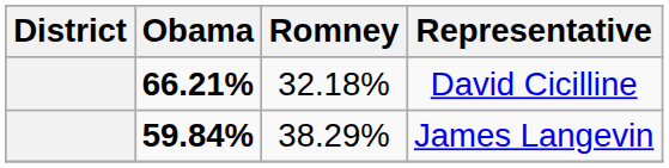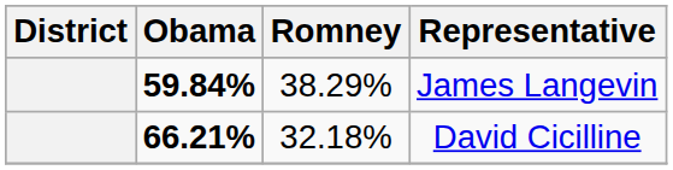 <table class=wikitable>
 <tr>
 <th>District</th>
 <th>Obama</th>
 <th>Romney</th>
 <th>Representative</th>
 </tr>
 <tr align=center>
 <th></th>
+<td><strong>59.84%</strong></td>
+<td>38.29%</td>
+<td><a href='#'>James Langevin</a></td>
+</tr>
+<tr align=center>
+<th></th>
 <td><strong>66.21%</strong></td>
 <td>32.18%</td>
 <td><a href='#'>David Cicilline</a></td>
 </tr>
 <tr align=center>
-<th></th>
-<td><strong>59.84%</strong></td>
-<td>38.29%</td>
-<td><a href='#'>James Langevin</a></td>
-</tr>
-<tr align=center>
 </tr>
 </table>
